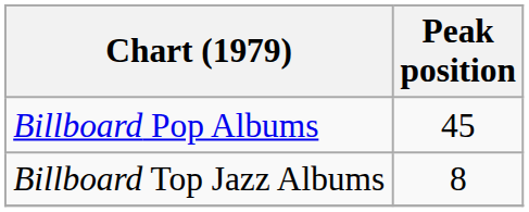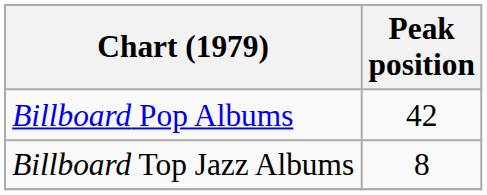 <table class="wikitable">
 <tr>
 <th>Chart (1979)</th>
 <th>Peak<br>position</th>
 </tr>
 <tr>
 <td><a href='#'><em>Billboard</em> Pop Albums</a></td>
-<td align=center>45</td>
+<td align=center>42</td>
 </tr>
 <tr>
 <td><em>Billboard</em> Top Jazz Albums</td>
 <td align=center>8</td>
 </tr>
 <tr>
 </tr>
 </table>
